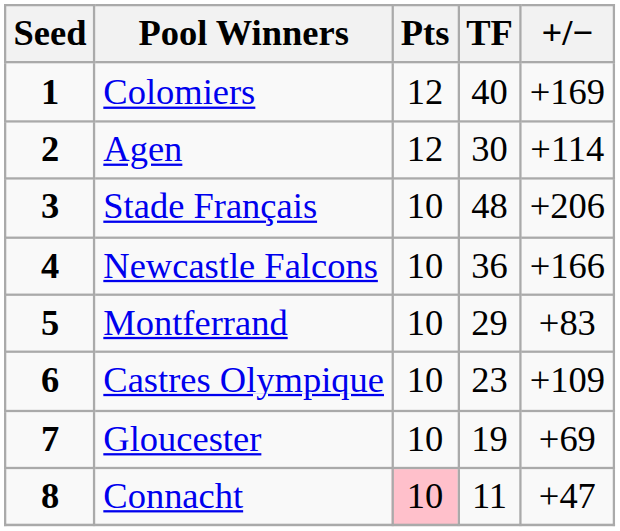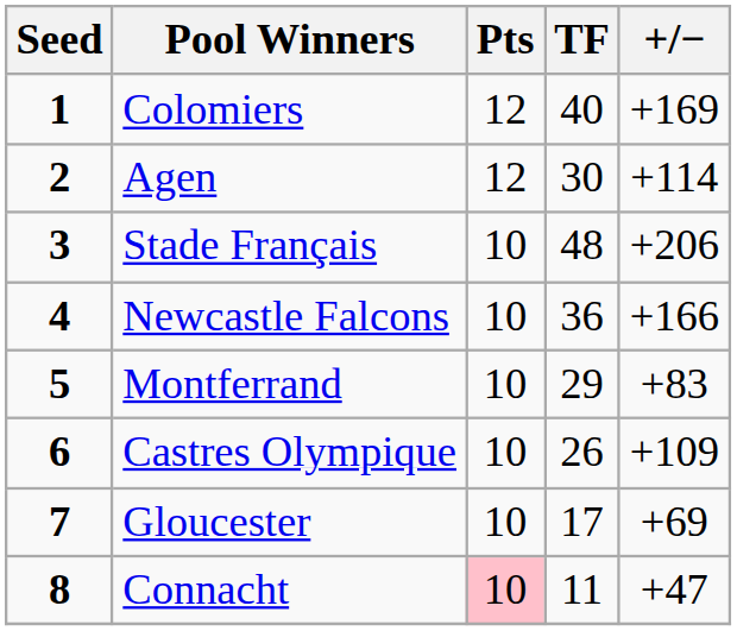 <table class="wikitable" style="text-align: center;">
 <tr>
 <th>Seed</th>
 <th>Pool Winners</th>
 <th>Pts</th>
 <th>TF</th>
 <th>+/−</th>
 </tr>
 <tr>
 <td><strong>1</strong></td>
 <td align=left> <a href='#'>Colomiers</a></td>
 <td>12</td>
 <td>40</td>
 <td>+169</td>
 </tr>
 <tr>
 <td><strong>2</strong></td>
 <td align=left> <a href='#'>Agen</a></td>
 <td>12</td>
 <td>30</td>
 <td>+114</td>
 </tr>
 <tr>
 <td><strong>3</strong></td>
 <td align=left> <a href='#'>Stade Français</a></td>
 <td>10</td>
 <td>48</td>
 <td>+206</td>
 </tr>
 <tr>
 <td><strong>4</strong></td>
 <td align=left> <a href='#'>Newcastle Falcons</a></td>
 <td>10</td>
 <td>36</td>
 <td>+166</td>
 </tr>
 <tr>
 <td><strong>5</strong></td>
 <td align=left> <a href='#'>Montferrand</a></td>
 <td>10</td>
 <td>29</td>
 <td>+83</td>
 </tr>
 <tr>
 <td><strong>6</strong></td>
 <td align=left> <a href='#'>Castres Olympique</a></td>
 <td>10</td>
-<td>23</td>
+<td>26</td>
 <td>+109</td>
 </tr>
 <tr>
 <td><strong>7</strong></td>
 <td align=left> <a href='#'>Gloucester</a></td>
 <td>10</td>
-<td>19</td>
+<td>17</td>
 <td>+69</td>
 </tr>
 <tr>
 <td><strong>8</strong></td>
 <td align=left> <a href='#'>Connacht</a></td>
 <td style="background: pink;">10</td>
 <td>11</td>
 <td>+47</td>
 </tr>
 <tr>
 </tr>
 </table>
